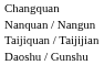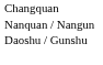 <table>
 <tr>
 <td>Changquan<br></td>
 <td></td>
 <td></td>
 <td></td>
 </tr>
 <tr>
 <td>Nanquan / Nangun<br></td>
 <td></td>
 <td></td>
 <td></td>
 </tr>
 <tr>
-<td>Taijiquan / Taijijian<br></td>
-<td></td>
-<td></td>
-<td></td>
-</tr>
-<tr>
 <td>Daoshu / Gunshu<br></td>
 <td></td>
 <td></td>
 <td></td>
 </tr>
 </table>
